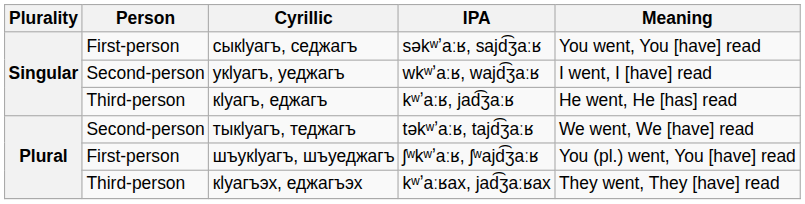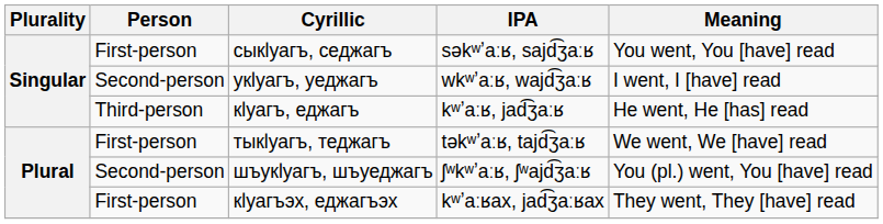 <table class="wikitable">
 <tr>
 <th>Plurality</th>
 <th>Person</th>
 <th>Cyrillic</th>
 <th>IPA</th>
 <th>Meaning</th>
 </tr>
 <tr>
 <th rowspan=3>Singular</th>
 <td>First-person</td>
 <td>сыкӏуагъ, седжагъ</td>
 <td>səkʷʼaːʁ, sajd͡ʒaːʁ</td>
 <td>You went, You [have] read</td>
 </tr>
 <tr>
 <td>Second-person</td>
 <td>укӏуагъ, уеджагъ</td>
 <td>wkʷʼaːʁ, wajd͡ʒaːʁ</td>
 <td>I went, I [have] read</td>
 </tr>
 <tr>
 <td>Third-person</td>
 <td>кӏуагъ, еджагъ</td>
 <td>kʷʼaːʁ, jad͡ʒaːʁ</td>
 <td>He went, He [has] read</td>
 </tr>
 <tr>
 <th rowspan=3>Plural</th>
-<td>Second-person</td>
+<td>First-person</td>
 <td>тыкӏуагъ, теджагъ</td>
 <td>təkʷʼaːʁ, tajd͡ʒaːʁ</td>
 <td>We went, We [have] read</td>
 </tr>
 <tr>
-<td>First-person</td>
+<td>Second-person</td>
 <td>шъукӏуагъ, шъуеджагъ</td>
 <td>ʃʷkʷʼaːʁ, ʃʷajd͡ʒaːʁ</td>
 <td>You (pl.) went, You [have] read</td>
 </tr>
 <tr>
-<td>Third-person</td>
+<td>First-person</td>
 <td>кӏуагъэх, еджагъэх</td>
 <td>kʷʼaːʁax, jad͡ʒaːʁax</td>
 <td>They went, They [have] read</td>
 </tr>
 <tr>
 </tr>
 </table>
